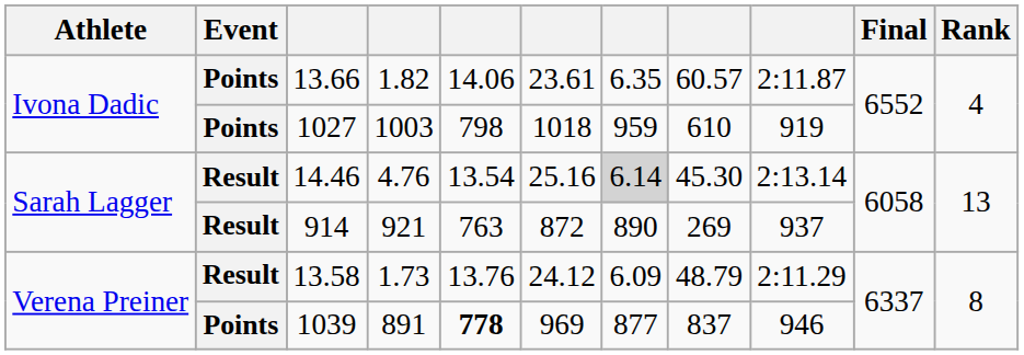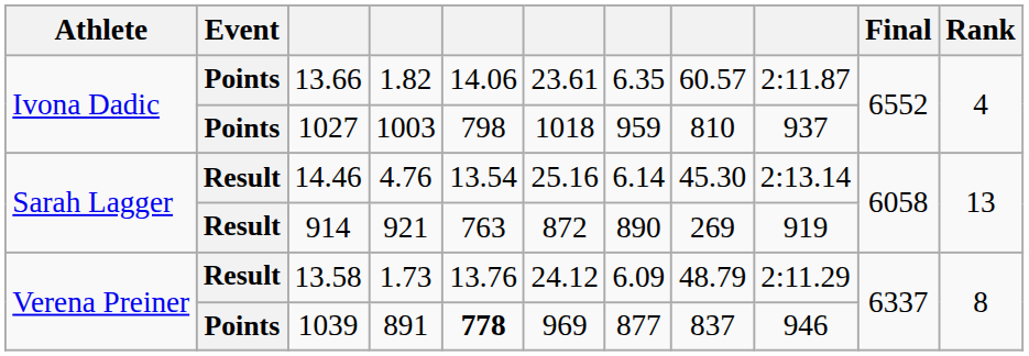 <table class="wikitable" style="font-size:90%">
 <tr>
 <th>Athlete</th>
 <th>Event</th>
 <th></th>
 <th></th>
 <th></th>
 <th></th>
 <th></th>
 <th></th>
 <th></th>
 <th>Final</th>
 <th>Rank</th>
 </tr>
 <tr align=center>
 <td rowspan=2 align=left><a href='#'>Ivona Dadic</a></td>
 <th style="font-size:95%">Points</th>
 <td>13.66</td>
 <td>1.82 </td>
 <td>14.06</td>
 <td>23.61 </td>
 <td>6.35 </td>
 <td>60.57</td>
 <td>2:11.87 </td>
 <td rowspan=2>6552 </td>
 <td rowspan=2>4</td>
 </tr>
 <tr align=center>
 <th style="font-size:95%">Points</th>
 <td>1027</td>
 <td>1003</td>
 <td>798</td>
 <td>1018</td>
 <td>959</td>
-<td>610</td>
-<td>919</td>
+<td>810</td>
+<td>937</td>
 </tr>
 <tr align=center>
 <td rowspan=2 align=left><a href='#'>Sarah Lagger</a></td>
 <th style="font-size:95%">Result</th>
 <td>14.46</td>
 <td>4.76</td>
 <td>13.54</td>
 <td>25.16</td>
-<td style="background: lightgrey;">6.14</td>
+<td>6.14</td>
 <td>45.30</td>
 <td>2:13.14</td>
 <td rowspan=2>6058</td>
 <td rowspan=2>13</td>
 </tr>
 <tr align=center>
 <th style="font-size:95%">Result</th>
 <td>914</td>
 <td>921</td>
 <td>763</td>
 <td>872</td>
 <td>890</td>
 <td>269</td>
-<td>937</td>
+<td>919</td>
 </tr>
 <tr align=center>
 <td rowspan=2 align=left><a href='#'>Verena Preiner</a></td>
 <th style="font-size:95%">Result</th>
 <td>13.58</td>
 <td>1.73 </td>
 <td>13.76</td>
 <td>24.12</td>
 <td>6.09 </td>
 <td>48.79 </td>
 <td>2:11.29</td>
 <td rowspan=2>6337 </td>
 <td rowspan=2>8</td>
 </tr>
 <tr align=center>
 <th style="font-size:95%">Points</th>
 <td>1039</td>
 <td>891</td>
 <td><strong>778</strong></td>
 <td>969</td>
 <td>877</td>
 <td>837</td>
 <td>946</td>
 </tr>
 </table>
